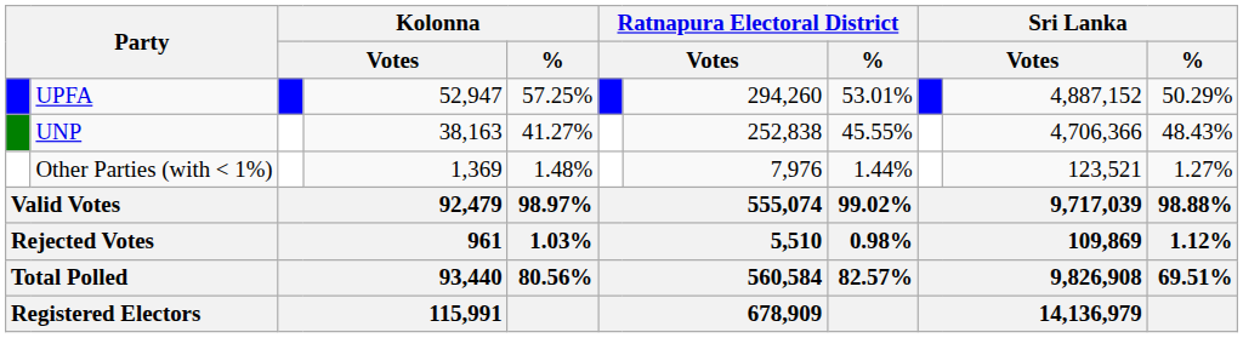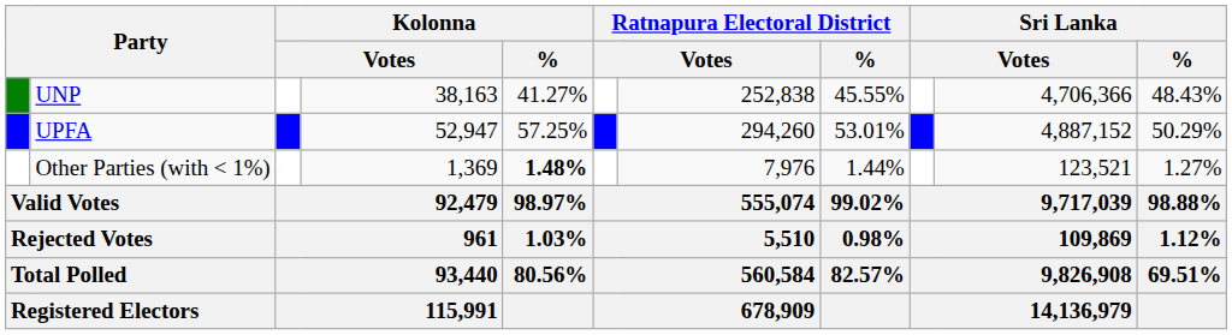 <table class="wikitable">
 <tr>
 <th colspan="2" width="144px"rowspan="2">Party</th>
 <th colspan="3" width="216px">Kolonna</th>
 <th colspan="3" width="216px"><a href='#'>Ratnapura Electoral District</a></th>
 <th colspan="3" width="216px">Sri Lanka</th>
 </tr>
 <tr>
 <th colspan="2" width="144px">Votes</th>
 <th>%</th>
 <th colspan="2" width="144px">Votes</th>
 <th>%</th>
 <th colspan="2" width="144px">Votes</th>
 <th>%</th>
 </tr>
 <tr>
+<td style="background-color:green;" width="10px"></td>
+<td style="text-align:left;"><a href='#'>UNP</a></td>
+<td style="background-color:white;" width="10px"></td>
+<td style="text-align:right;">38,163</td>
+<td style="text-align:right;">41.27%</td>
+<td style="background-color:white;" width="10px"></td>
+<td style="text-align:right;">252,838</td>
+<td style="text-align:right;">45.55%</td>
+<td style="background-color:white;" width="10px"></td>
+<td style="text-align:right;">4,706,366</td>
+<td style="text-align:right;">48.43%</td>
+</tr>
+<tr>
 <td style="background-color:blue;" width="10px"></td>
 <td style="text-align:left;"><a href='#'>UPFA</a></td>
 <td style="background-color:blue;" width="10px"></td>
 <td style="text-align:right;">52,947</td>
 <td style="text-align:right;">57.25%</td>
 <td style="background-color:blue;" width="10px"></td>
 <td style="text-align:right;">294,260</td>
 <td style="text-align:right;">53.01%</td>
 <td style="background-color:blue;" width="10px"></td>
 <td style="text-align:right;">4,887,152</td>
 <td style="text-align:right;">50.29%</td>
 </tr>
 <tr>
-<td style="background-color:green;" width="10px"></td>
-<td style="text-align:left;"><a href='#'>UNP</a></td>
-<td style="background-color:white;" width="10px"></td>
-<td style="text-align:right;">38,163</td>
-<td style="text-align:right;">41.27%</td>
-<td style="background-color:white;" width="10px"></td>
-<td style="text-align:right;">252,838</td>
-<td style="text-align:right;">45.55%</td>
-<td style="background-color:white;" width="10px"></td>
-<td style="text-align:right;">4,706,366</td>
-<td style="text-align:right;">48.43%</td>
-</tr>
-<tr>
 <td style="background-color:white;" width="10px"></td>
 <td style="text-align:left;">Other Parties (with < 1%)</td>
 <td style="background-color:white;" width="10px"></td>
 <td style="text-align:right;">1,369</td>
-<td style="text-align:right;">1.48%</td>
+<td style="text-align:right;"><strong>1.48%</strong></td>
 <td style="background-color:white;" width="10px"></td>
 <td style="text-align:right;">7,976</td>
 <td style="text-align:right;">1.44%</td>
 <td style="background-color:white;" width="10px"></td>
 <td style="text-align:right;">123,521</td>
 <td style="text-align:right;">1.27%</td>
 </tr>
 <tr>
 <th colspan="2" width="144px"style="text-align:left;">Valid Votes</th>
 <th style="text-align:right;"colspan="2" width="144px">92,479</th>
 <th style="text-align:right;">98.97%</th>
 <th style="text-align:right;"colspan="2" width="144px">555,074</th>
 <th style="text-align:right;">99.02%</th>
 <th style="text-align:right;"colspan="2" width="144px">9,717,039</th>
 <th style="text-align:right;">98.88%</th>
 </tr>
 <tr>
 <th colspan="2" width="144px"style="text-align:left;">Rejected Votes</th>
 <th style="text-align:right;"colspan="2" width="144px">961</th>
 <th style="text-align:right;">1.03%</th>
 <th style="text-align:right;"colspan="2" width="144px">5,510</th>
 <th style="text-align:right;">0.98%</th>
 <th style="text-align:right;"colspan="2" width="144px">109,869</th>
 <th style="text-align:right;">1.12%</th>
 </tr>
 <tr>
 <th colspan="2" width="144px"style="text-align:left;">Total Polled</th>
 <th style="text-align:right;"colspan="2" width="144px">93,440</th>
 <th style="text-align:right;">80.56%</th>
 <th style="text-align:right;"colspan="2" width="144px">560,584</th>
 <th style="text-align:right;">82.57%</th>
 <th style="text-align:right;"colspan="2" width="144px">9,826,908</th>
 <th style="text-align:right;">69.51%</th>
 </tr>
 <tr>
 <th colspan="2" width="144px"style="text-align:left;">Registered Electors</th>
 <th style="text-align:right;"colspan="2" width="144px">115,991</th>
 <th></th>
 <th style="text-align:right;"colspan="2" width="144px">678,909</th>
 <th></th>
 <th style="text-align:right;"colspan="2" width="144px">14,136,979</th>
 <th></th>
 </tr>
 </table>
